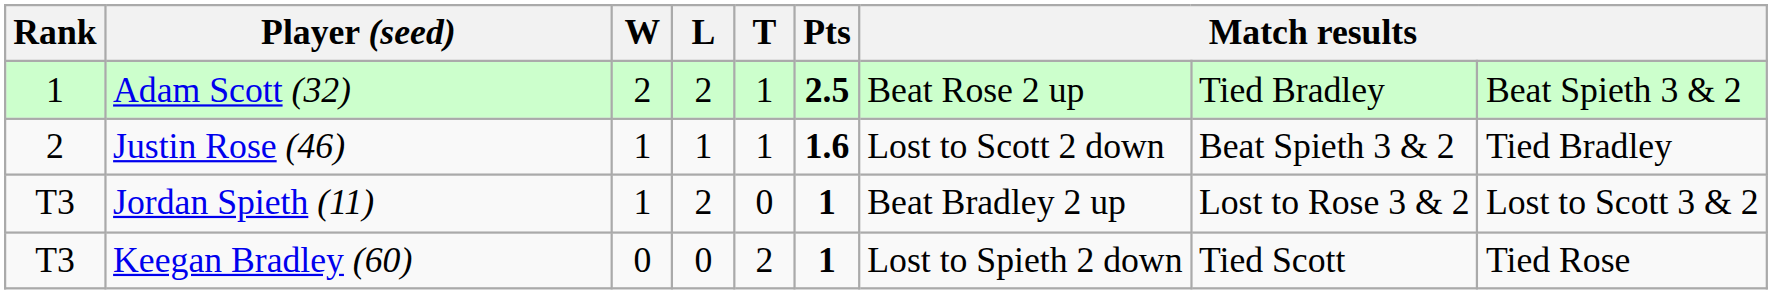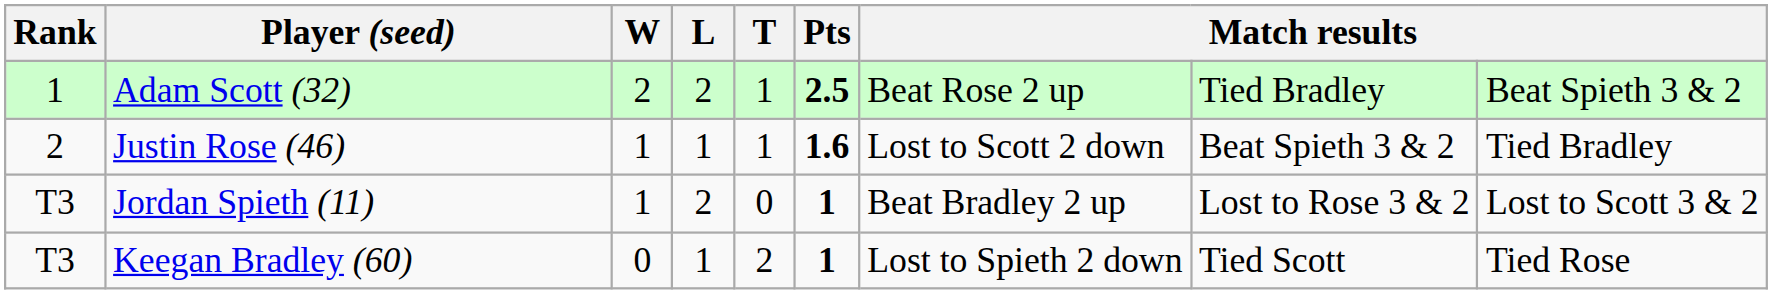 <table class="wikitable" style="text-align:center">
 <tr>
 <th width="20">Rank</th>
 <th width="220">Player <em>(seed)</em></th>
 <th width="20">W</th>
 <th width="20">L</th>
 <th width="20">T</th>
 <th width="20">Pts</th>
 <th colspan=3>Match results</th>
 </tr>
 <tr style="background:#cfc">
 <td>1</td>
 <td align=left> <a href='#'>Adam Scott</a> <em>(32)</em></td>
 <td>2</td>
 <td>2</td>
 <td>1</td>
 <td><strong>2.5</strong></td>
 <td align=left>Beat Rose 2 up</td>
 <td align=left>Tied Bradley</td>
 <td align=left>Beat Spieth 3 & 2</td>
 </tr>
 <tr>
 <td>2</td>
 <td align=left> <a href='#'>Justin Rose</a> <em>(46)</em></td>
 <td>1</td>
 <td>1</td>
 <td>1</td>
 <td><strong>1.6</strong></td>
 <td align=left>Lost to Scott 2 down</td>
 <td align=left>Beat Spieth 3 & 2</td>
 <td align=left>Tied Bradley</td>
 </tr>
 <tr>
 <td>T3</td>
 <td align=left> <a href='#'>Jordan Spieth</a> <em>(11)</em></td>
 <td>1</td>
 <td>2</td>
 <td>0</td>
 <td><strong>1</strong></td>
 <td align=left>Beat Bradley 2 up</td>
 <td align=left>Lost to Rose 3 & 2</td>
 <td align=left>Lost to Scott 3 & 2</td>
 </tr>
 <tr>
 <td>T3</td>
 <td align=left> <a href='#'>Keegan Bradley</a> <em>(60)</em></td>
 <td>0</td>
-<td>0</td>
+<td>1</td>
 <td>2</td>
 <td><strong>1</strong></td>
 <td align=left>Lost to Spieth 2 down</td>
 <td align=left>Tied Scott</td>
 <td align=left>Tied Rose</td>
 </tr>
 </table>
